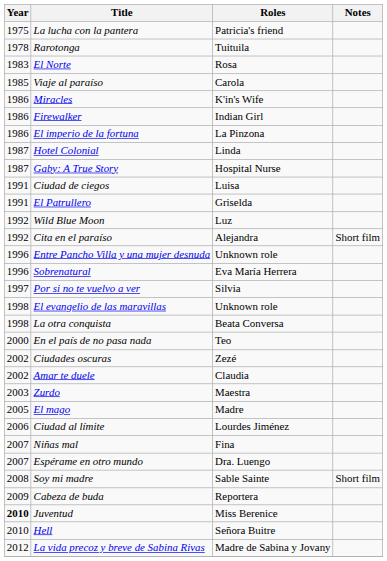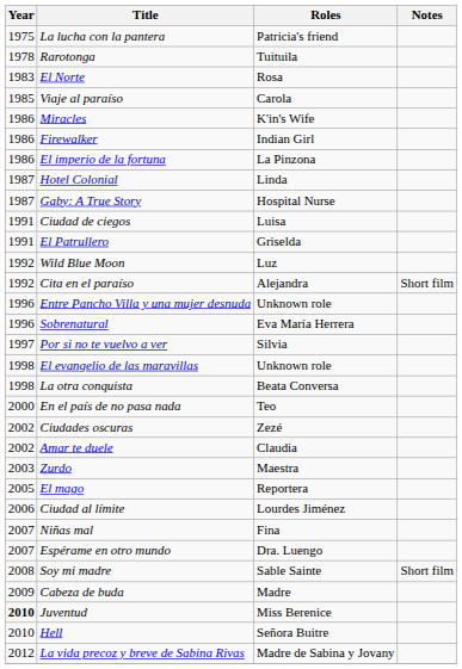 <table class="wikitable sortable">
 <tr>
 <th>Year</th>
 <th>Title</th>
 <th>Roles</th>
 <th>Notes</th>
 </tr>
 <tr>
 <td>1975</td>
 <td><em>La lucha con la pantera</em></td>
 <td>Patricia's friend</td>
 <td></td>
 </tr>
 <tr>
 <td>1978</td>
 <td><em>Rarotonga</em></td>
 <td>Tuituila</td>
 <td></td>
 </tr>
 <tr>
 <td>1983</td>
 <td><em><a href='#'>El Norte</a></em></td>
 <td>Rosa</td>
 <td></td>
 </tr>
 <tr>
 <td>1985</td>
 <td><em>Viaje al paraíso</em></td>
 <td>Carola</td>
 <td></td>
 </tr>
 <tr>
 <td>1986</td>
 <td><em><a href='#'>Miracles</a></em></td>
 <td>K'in's Wife</td>
 <td></td>
 </tr>
 <tr>
 <td>1986</td>
 <td><em><a href='#'>Firewalker</a></em></td>
 <td>Indian Girl</td>
 <td></td>
 </tr>
 <tr>
 <td>1986</td>
 <td><em><a href='#'>El imperio de la fortuna</a></em></td>
 <td>La Pinzona</td>
 <td></td>
 </tr>
 <tr>
 <td>1987</td>
 <td><em><a href='#'>Hotel Colonial</a></em></td>
 <td>Linda</td>
 <td></td>
 </tr>
 <tr>
 <td>1987</td>
 <td><em><a href='#'>Gaby: A True Story</a></em></td>
 <td>Hospital Nurse</td>
 <td></td>
 </tr>
 <tr>
 <td>1991</td>
 <td><em>Ciudad de ciegos</em></td>
 <td>Luisa</td>
 <td></td>
 </tr>
 <tr>
 <td>1991</td>
 <td><em><a href='#'>El Patrullero</a></em></td>
 <td>Griselda</td>
 <td></td>
 </tr>
 <tr>
 <td>1992</td>
 <td><em>Wild Blue Moon</em></td>
 <td>Luz</td>
 <td></td>
 </tr>
 <tr>
 <td>1992</td>
 <td><em>Cita en el paraíso</em></td>
 <td>Alejandra</td>
 <td>Short film</td>
 </tr>
 <tr>
 <td>1996</td>
 <td><em><a href='#'>Entre Pancho Villa y una mujer desnuda</a></em></td>
 <td>Unknown role</td>
 <td></td>
 </tr>
 <tr>
 <td>1996</td>
 <td><em><a href='#'>Sobrenatural</a></em></td>
 <td>Eva María Herrera</td>
 <td></td>
 </tr>
 <tr>
 <td>1997</td>
 <td><em><a href='#'>Por si no te vuelvo a ver</a></em></td>
 <td>Silvia</td>
 <td></td>
 </tr>
 <tr>
 <td>1998</td>
 <td><em><a href='#'>El evangelio de las maravillas</a></em></td>
 <td>Unknown role</td>
 <td></td>
 </tr>
 <tr>
 <td>1998</td>
 <td><em>La otra conquista</em></td>
 <td>Beata Conversa</td>
 <td></td>
 </tr>
 <tr>
 <td>2000</td>
 <td><em>En el país de no pasa nada</em></td>
 <td>Teo</td>
 <td></td>
 </tr>
 <tr>
 <td>2002</td>
 <td><em>Ciudades oscuras</em></td>
 <td>Zezé</td>
 <td></td>
 </tr>
 <tr>
 <td>2002</td>
 <td><em><a href='#'>Amar te duele</a></em></td>
 <td>Claudia</td>
 <td></td>
 </tr>
 <tr>
 <td>2003</td>
 <td><em><a href='#'>Zurdo</a></em></td>
 <td>Maestra</td>
 <td></td>
 </tr>
 <tr>
 <td>2005</td>
 <td><em><a href='#'>El mago</a></em></td>
-<td>Madre</td>
+<td>Reportera</td>
 <td></td>
 </tr>
 <tr>
 <td>2006</td>
 <td><em>Ciudad al límite</em></td>
 <td>Lourdes Jiménez</td>
 <td></td>
 </tr>
 <tr>
 <td>2007</td>
 <td><em>Niñas mal</em></td>
 <td>Fina</td>
 <td></td>
 </tr>
 <tr>
 <td>2007</td>
 <td><em>Espérame en otro mundo</em></td>
 <td>Dra. Luengo</td>
 <td></td>
 </tr>
 <tr>
 <td>2008</td>
 <td><em>Soy mi madre</em></td>
 <td>Sable Sainte</td>
 <td>Short film</td>
 </tr>
 <tr>
 <td>2009</td>
 <td><em>Cabeza de buda</em></td>
-<td>Reportera</td>
+<td>Madre</td>
 <td></td>
 </tr>
 <tr>
 <td><strong>2010</strong></td>
 <td><em>Juventud</em></td>
 <td>Miss Berenice</td>
 <td></td>
 </tr>
 <tr>
 <td>2010</td>
 <td><em><a href='#'>Hell</a></em></td>
 <td>Señora Buitre</td>
 <td></td>
 </tr>
 <tr>
 <td>2012</td>
 <td><em><a href='#'>La vida precoz y breve de Sabina Rivas</a></em></td>
 <td>Madre de Sabina y Jovany</td>
 <td></td>
 </tr>
 <tr>
 </tr>
 </table>
